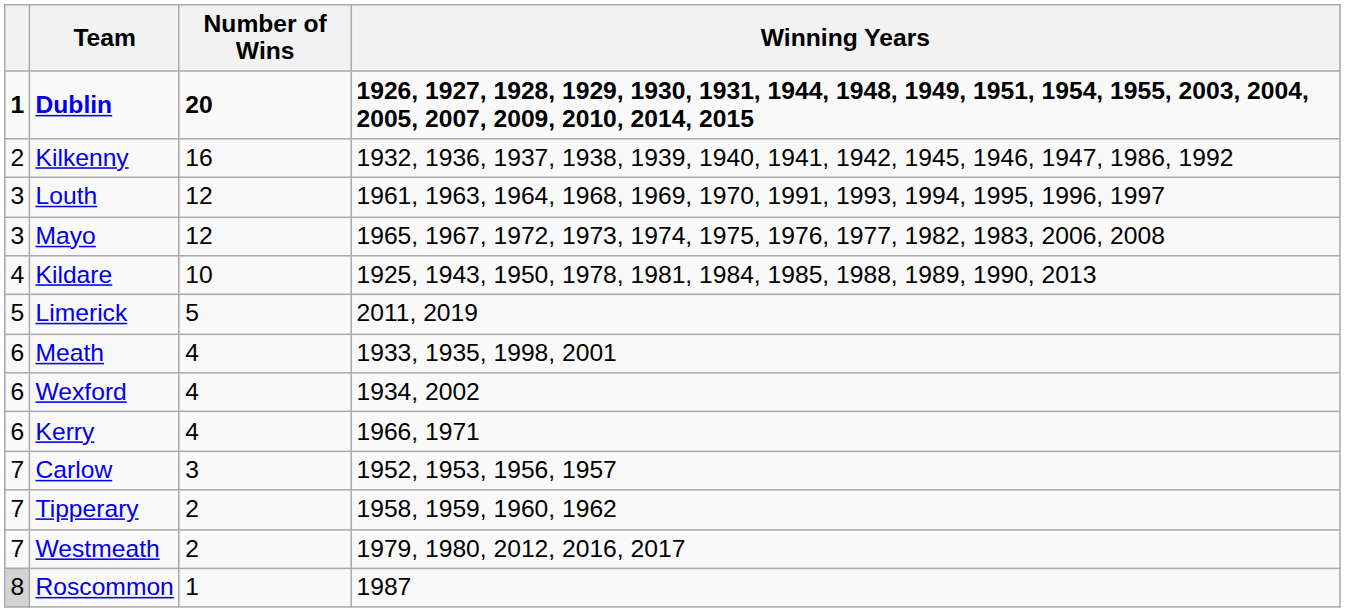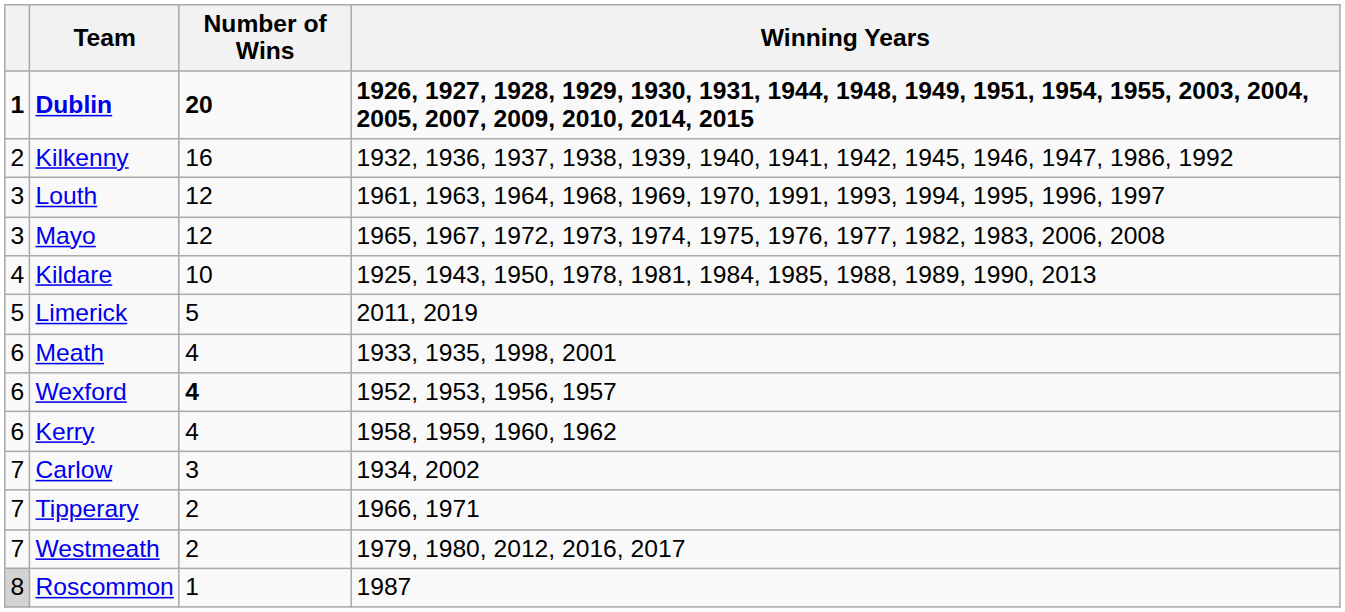 <table class="wikitable">
 <tr>
 <th></th>
 <th>Team</th>
 <th>Number of Wins</th>
 <th>Winning Years</th>
 </tr>
 <tr>
 <td><strong>1</strong></td>
 <td><strong><a href='#'>Dublin</a></strong> </td>
 <td><strong>20</strong></td>
 <td><strong>1926, 1927, 1928, 1929, 1930, 1931, 1944, 1948, 1949, 1951, 1954, 1955, 2003, 2004, 2005, 2007, 2009, 2010, 2014, 2015</strong></td>
 </tr>
 <tr>
 <td>2</td>
 <td><a href='#'>Kilkenny</a> </td>
 <td>16</td>
 <td>1932, 1936, 1937, 1938, 1939, 1940, 1941, 1942, 1945, 1946, 1947, 1986, 1992</td>
 </tr>
 <tr>
 <td>3</td>
 <td><a href='#'>Louth</a> </td>
 <td>12</td>
 <td>1961, 1963, 1964, 1968, 1969, 1970, 1991, 1993, 1994, 1995, 1996, 1997</td>
 </tr>
 <tr>
 <td>3</td>
 <td><a href='#'>Mayo</a> </td>
 <td>12</td>
 <td>1965, 1967, 1972, 1973, 1974, 1975, 1976, 1977, 1982, 1983, 2006, 2008</td>
 </tr>
 <tr>
 <td>4</td>
 <td><a href='#'>Kildare</a> </td>
 <td>10</td>
 <td>1925, 1943, 1950, 1978, 1981, 1984, 1985, 1988, 1989, 1990, 2013</td>
 </tr>
 <tr>
 <td>5</td>
 <td><a href='#'>Limerick</a> </td>
 <td>5</td>
 <td>2011, 2019</td>
 </tr>
 <tr>
 <td>6</td>
 <td><a href='#'>Meath</a> </td>
 <td>4</td>
 <td>1933, 1935, 1998, 2001</td>
 </tr>
 <tr>
 <td>6</td>
 <td><a href='#'>Wexford</a> </td>
-<td>4</td>
-<td>1934, 2002</td>
+<td><strong>4</strong></td>
+<td>1952, 1953, 1956, 1957</td>
 </tr>
 <tr>
 <td>6</td>
 <td><a href='#'>Kerry</a> </td>
 <td>4</td>
-<td>1966, 1971</td>
+<td>1958, 1959, 1960, 1962</td>
 </tr>
 <tr>
 <td>7</td>
 <td><a href='#'>Carlow</a> </td>
 <td>3</td>
-<td>1952, 1953, 1956, 1957</td>
+<td>1934, 2002</td>
 </tr>
 <tr>
 <td>7</td>
 <td><a href='#'>Tipperary</a> </td>
 <td>2</td>
-<td>1958, 1959, 1960, 1962</td>
+<td>1966, 1971</td>
 </tr>
 <tr>
 <td>7</td>
 <td><a href='#'>Westmeath</a> </td>
 <td>2</td>
 <td>1979, 1980, 2012, 2016, 2017</td>
 </tr>
 <tr>
 <td style="background: lightgrey;">8</td>
 <td><a href='#'>Roscommon</a> </td>
 <td>1</td>
 <td>1987</td>
 </tr>
 </table>
